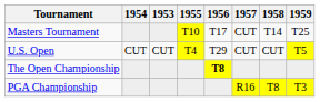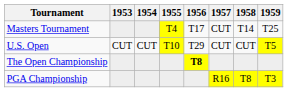 <table class="wikitable" style="font-size:95%;text-align:center;">
 <tr>
 <th>Tournament</th>
+<th>1953</th>
 <th>1954</th>
-<th>1953</th>
 <th>1955</th>
 <th>1956</th>
 <th>1957</th>
 <th>1958</th>
 <th>1959</th>
 </tr>
 <tr>
 <td align=left><a href='#'>Masters Tournament</a></td>
 <td style="background:#eeeeee;"></td>
 <td style="background:#eeeeee;"></td>
-<td style="background:yellow;">T10</td>
+<td style="background:yellow;">T4</td>
 <td>T17</td>
 <td>CUT</td>
 <td>T14</td>
 <td>T25</td>
 </tr>
 <tr>
 <td align=left><a href='#'>U.S. Open</a></td>
 <td>CUT</td>
 <td>CUT</td>
-<td style="background:yellow;">T4</td>
+<td style="background:yellow;">T10</td>
 <td>T29</td>
 <td>CUT</td>
 <td>CUT</td>
 <td style="background:yellow;">T5</td>
 </tr>
 <tr>
 <td align=left><a href='#'>The Open Championship</a></td>
 <td style="background:#eeeeee;"></td>
 <td style="background:#eeeeee;"></td>
 <td style="background:#eeeeee;"></td>
 <td style="background:yellow;"><strong>T8</strong></td>
 <td style="background:#eeeeee;"></td>
 <td style="background:#eeeeee;"></td>
 <td style="background:#eeeeee;"></td>
 </tr>
 <tr>
 <td align=left><a href='#'>PGA Championship</a></td>
 <td style="background:#eeeeee;"></td>
 <td style="background:#eeeeee;"></td>
 <td style="background:#eeeeee;"></td>
 <td style="background:#eeeeee;"></td>
 <td style="background:yellow;">R16</td>
 <td style="background:yellow;">T8</td>
 <td style="background:yellow;">T3</td>
 </tr>
 </table>
